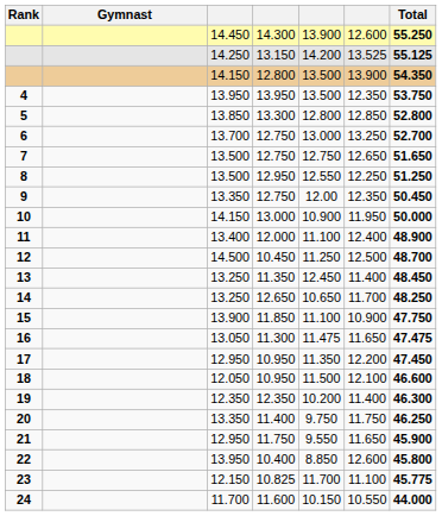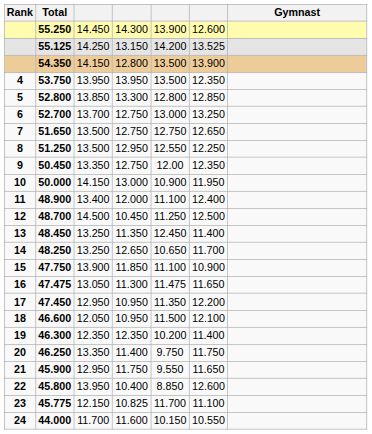 <table class="wikitable sortable" style="text-align:center; font-size:100%">
 <tr>
 <th scope="col" style="width:15px;">Rank</th>
-<th scope="col" style="width:200px;">Gymnast</th>
+<th scope="col" style="width:50px;">Total</th>
 <th scope="col" style="width:50px;"></th>
 <th scope="col" style="width:50px;"></th>
 <th scope="col" style="width:50px;"></th>
 <th scope="col" style="width:50px;"></th>
-<th scope="col" style="width:50px;">Total</th>
+<th scope="col" style="width:200px;">Gymnast</th>
 </tr>
 <tr style="background:#fffcaf;">
 <td scope="row" style="text-align:center;"><strong></strong></td>
-<td style="text-align:left;"></td>
+<td><strong>55.250</strong></td>
 <td>14.450</td>
 <td>14.300</td>
 <td>13.900</td>
 <td>12.600</td>
-<td><strong>55.250</strong></td>
+<td style="text-align:left;"></td>
 </tr>
 <tr style="background:#e5e5e5;">
 <td scope="row" style="text-align:center;"><strong></strong></td>
-<td style="text-align:left;"></td>
+<td><strong>55.125</strong></td>
 <td>14.250</td>
 <td>13.150</td>
 <td>14.200</td>
 <td>13.525</td>
-<td><strong>55.125</strong></td>
+<td style="text-align:left;"></td>
 </tr>
 <tr style="background:#ec9;">
 <td scope="row" style="text-align:center;"><strong></strong></td>
-<td style="text-align:left;"></td>
+<td><strong>54.350</strong></td>
 <td>14.150</td>
 <td>12.800</td>
 <td>13.500</td>
 <td>13.900</td>
-<td><strong>54.350</strong></td>
+<td style="text-align:left;"></td>
 </tr>
 <tr>
 <td scope="row" style="text-align:center;"><strong>4</strong></td>
-<td style="text-align:left;"></td>
+<td><strong>53.750</strong></td>
 <td>13.950</td>
 <td>13.950</td>
 <td>13.500</td>
 <td>12.350</td>
-<td><strong>53.750</strong></td>
+<td style="text-align:left;"></td>
 </tr>
 <tr>
 <td scope="row" style="text-align:center;"><strong>5</strong></td>
-<td style="text-align:left;"></td>
+<td><strong>52.800</strong></td>
 <td>13.850</td>
 <td>13.300</td>
 <td>12.800</td>
 <td>12.850</td>
-<td><strong>52.800</strong></td>
+<td style="text-align:left;"></td>
 </tr>
 <tr>
 <td scope="row" style="text-align:center;"><strong>6</strong></td>
-<td style="text-align:left;"></td>
+<td><strong>52.700</strong></td>
 <td>13.700</td>
 <td>12.750</td>
 <td>13.000</td>
 <td>13.250</td>
-<td><strong>52.700</strong></td>
+<td style="text-align:left;"></td>
 </tr>
 <tr>
 <td scope="row" style="text-align:center;"><strong>7</strong></td>
-<td style="text-align:left;"></td>
+<td><strong>51.650</strong></td>
 <td>13.500</td>
 <td>12.750</td>
 <td>12.750</td>
 <td>12.650</td>
-<td><strong>51.650</strong></td>
+<td style="text-align:left;"></td>
 </tr>
 <tr>
 <td scope="row" style="text-align:center;"><strong>8</strong></td>
-<td style="text-align:left;"></td>
+<td><strong>51.250</strong></td>
 <td>13.500</td>
 <td>12.950</td>
 <td>12.550</td>
 <td>12.250</td>
-<td><strong>51.250</strong></td>
+<td style="text-align:left;"></td>
 </tr>
 <tr>
 <td scope="row" style="text-align:center;"><strong>9</strong></td>
-<td style="text-align:left;"></td>
+<td><strong>50.450</strong></td>
 <td>13.350</td>
 <td>12.750</td>
 <td>12.00</td>
 <td>12.350</td>
-<td><strong>50.450</strong></td>
+<td style="text-align:left;"></td>
 </tr>
 <tr>
 <td scope="row" style="text-align:center;"><strong>10</strong></td>
-<td style="text-align:left;"></td>
+<td><strong>50.000</strong></td>
 <td>14.150</td>
 <td>13.000</td>
 <td>10.900</td>
 <td>11.950</td>
-<td><strong>50.000</strong></td>
+<td style="text-align:left;"></td>
 </tr>
 <tr>
 <td scope="row" style="text-align:center;"><strong>11</strong></td>
-<td style="text-align:left;"></td>
+<td><strong>48.900</strong></td>
 <td>13.400</td>
 <td>12.000</td>
 <td>11.100</td>
 <td>12.400</td>
-<td><strong>48.900</strong></td>
+<td style="text-align:left;"></td>
 </tr>
 <tr>
 <td scope="row" style="text-align:center;"><strong>12</strong></td>
-<td style="text-align:left;"></td>
+<td><strong>48.700</strong></td>
 <td>14.500</td>
 <td>10.450</td>
 <td>11.250</td>
 <td>12.500</td>
-<td><strong>48.700</strong></td>
+<td style="text-align:left;"></td>
 </tr>
 <tr>
 <td scope="row" style="text-align:center;"><strong>13</strong></td>
-<td style="text-align:left;"></td>
+<td><strong>48.450</strong></td>
 <td>13.250</td>
 <td>11.350</td>
 <td>12.450</td>
 <td>11.400</td>
-<td><strong>48.450</strong></td>
+<td style="text-align:left;"></td>
 </tr>
 <tr>
 <td scope="row" style="text-align:center;"><strong>14</strong></td>
-<td style="text-align:left;"></td>
+<td><strong>48.250</strong></td>
 <td>13.250</td>
 <td>12.650</td>
 <td>10.650</td>
 <td>11.700</td>
-<td><strong>48.250</strong></td>
+<td style="text-align:left;"></td>
 </tr>
 <tr>
 <td scope="row" style="text-align:center;"><strong>15</strong></td>
-<td style="text-align:left;"></td>
+<td><strong>47.750</strong></td>
 <td>13.900</td>
 <td>11.850</td>
 <td>11.100</td>
 <td>10.900</td>
-<td><strong>47.750</strong></td>
+<td style="text-align:left;"></td>
 </tr>
 <tr>
 <td scope="row" style="text-align:center;"><strong>16</strong></td>
-<td style="text-align:left;"></td>
+<td><strong>47.475</strong></td>
 <td>13.050</td>
 <td>11.300</td>
 <td>11.475</td>
 <td>11.650</td>
-<td><strong>47.475</strong></td>
+<td style="text-align:left;"></td>
 </tr>
 <tr>
 <td scope="row" style="text-align:center;"><strong>17</strong></td>
-<td style="text-align:left;"></td>
+<td><strong>47.450</strong></td>
 <td>12.950</td>
 <td>10.950</td>
 <td>11.350</td>
 <td>12.200</td>
-<td><strong>47.450</strong></td>
+<td style="text-align:left;"></td>
 </tr>
 <tr>
 <td scope="row" style="text-align:center;"><strong>18</strong></td>
-<td style="text-align:left;"></td>
+<td><strong>46.600</strong></td>
 <td>12.050</td>
 <td>10.950</td>
 <td>11.500</td>
 <td>12.100</td>
-<td><strong>46.600</strong></td>
+<td style="text-align:left;"></td>
 </tr>
 <tr>
 <td scope="row" style="text-align:center;"><strong>19</strong></td>
-<td style="text-align:left;"></td>
+<td><strong>46.300</strong></td>
 <td>12.350</td>
 <td>12.350</td>
 <td>10.200</td>
 <td>11.400</td>
-<td><strong>46.300</strong></td>
+<td style="text-align:left;"></td>
 </tr>
 <tr>
 <td scope="row" style="text-align:center;"><strong>20</strong></td>
-<td style="text-align:left;"></td>
+<td><strong>46.250</strong></td>
 <td>13.350</td>
 <td>11.400</td>
 <td>9.750</td>
 <td>11.750</td>
-<td><strong>46.250</strong></td>
+<td style="text-align:left;"></td>
 </tr>
 <tr>
 <td scope="row" style="text-align:center;"><strong>21</strong></td>
-<td style="text-align:left;"></td>
+<td><strong>45.900</strong></td>
 <td>12.950</td>
 <td>11.750</td>
 <td>9.550</td>
 <td>11.650</td>
-<td><strong>45.900</strong></td>
+<td style="text-align:left;"></td>
 </tr>
 <tr>
 <td scope="row" style="text-align:center;"><strong>22</strong></td>
-<td style="text-align:left;"></td>
+<td><strong>45.800</strong></td>
 <td>13.950</td>
 <td>10.400</td>
 <td>8.850</td>
 <td>12.600</td>
-<td><strong>45.800</strong></td>
+<td style="text-align:left;"></td>
 </tr>
 <tr>
 <td scope="row" style="text-align:center;"><strong>23</strong></td>
-<td style="text-align:left;"></td>
+<td><strong>45.775</strong></td>
 <td>12.150</td>
 <td>10.825</td>
 <td>11.700</td>
 <td>11.100</td>
-<td><strong>45.775</strong></td>
+<td style="text-align:left;"></td>
 </tr>
 <tr>
 <td scope="row" style="text-align:center;"><strong>24</strong></td>
-<td style="text-align:left;"></td>
+<td><strong>44.000</strong></td>
 <td>11.700</td>
 <td>11.600</td>
 <td>10.150</td>
 <td>10.550</td>
-<td><strong>44.000</strong></td>
+<td style="text-align:left;"></td>
 </tr>
 </table>
